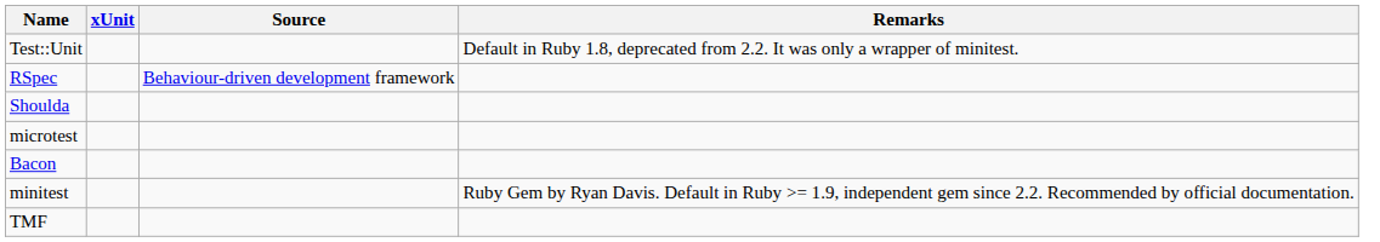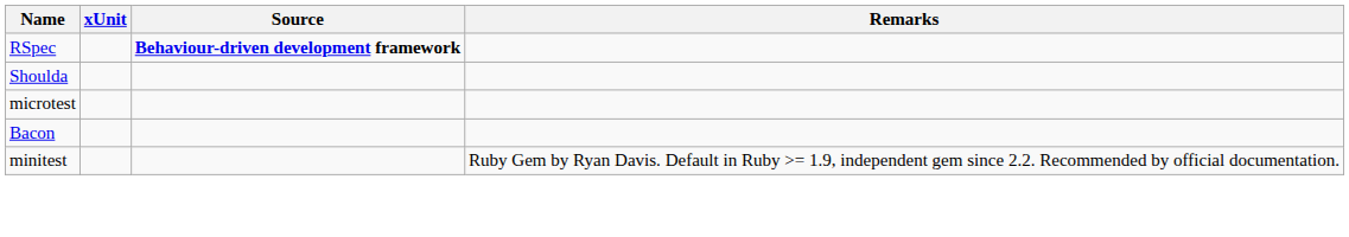 <table class="wikitable sortable">
 <tr>
 <th>Name</th>
 <th><a href='#'>xUnit</a></th>
 <th>Source</th>
 <th>Remarks</th>
 </tr>
 <tr>
-<td>Test::Unit</td>
-<td></td>
-<td></td>
-<td>Default in Ruby 1.8, deprecated from 2.2. It was only a wrapper of minitest.</td>
-</tr>
-<tr>
 <td><a href='#'>RSpec</a></td>
 <td></td>
-<td><a href='#'>Behaviour-driven development</a> framework</td>
+<td><strong><a href='#'>Behaviour-driven development</a> framework</strong></td>
 <td></td>
 </tr>
 <tr>
 <td><a href='#'>Shoulda</a></td>
 <td></td>
 <td></td>
 <td></td>
 </tr>
 <tr>
 <td>microtest</td>
 <td></td>
 <td></td>
 <td></td>
 </tr>
 <tr>
 <td><a href='#'>Bacon</a></td>
 <td></td>
 <td></td>
 <td></td>
 </tr>
 <tr>
 <td>minitest</td>
 <td></td>
 <td></td>
 <td>Ruby Gem by Ryan Davis. Default in Ruby >= 1.9, independent gem since 2.2. Recommended by official documentation.</td>
 </tr>
-<tr>
-<td>TMF</td>
-<td></td>
-<td></td>
-<td></td>
-</tr>
 </table>
